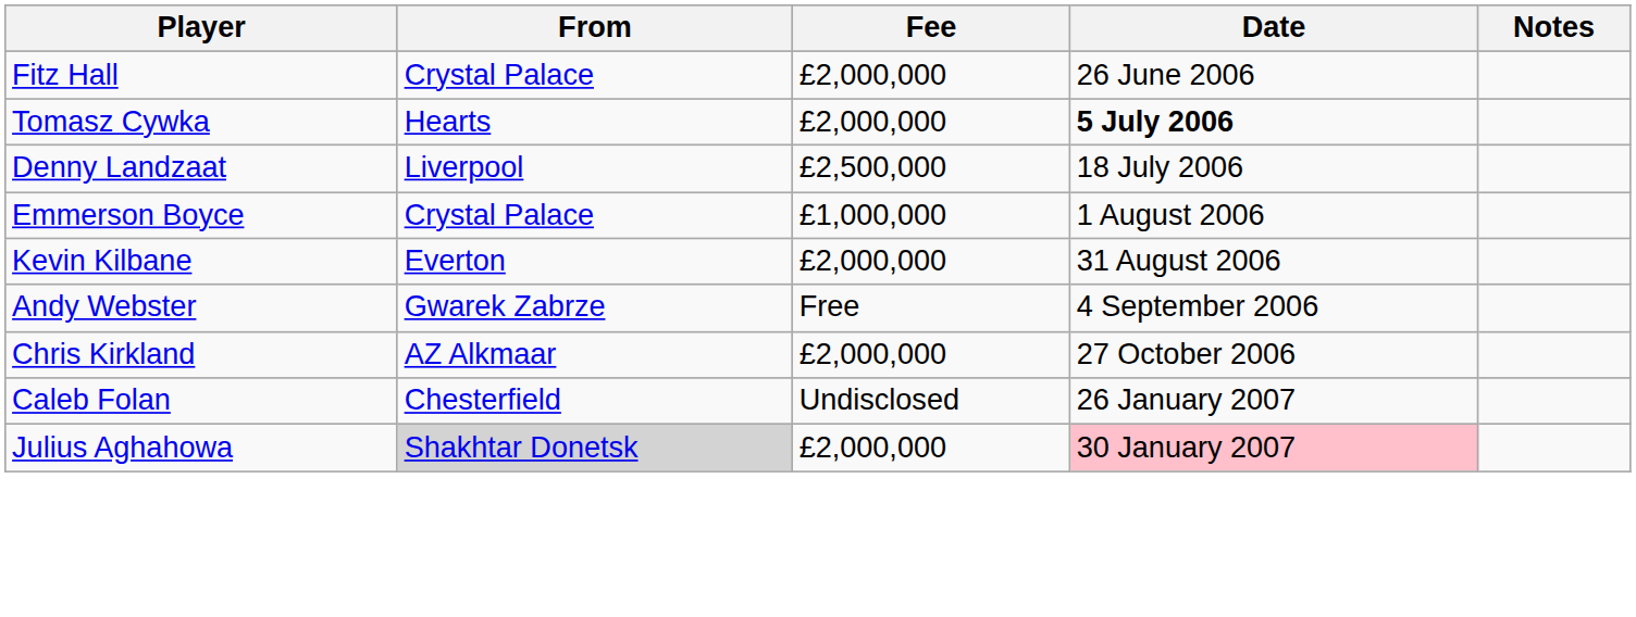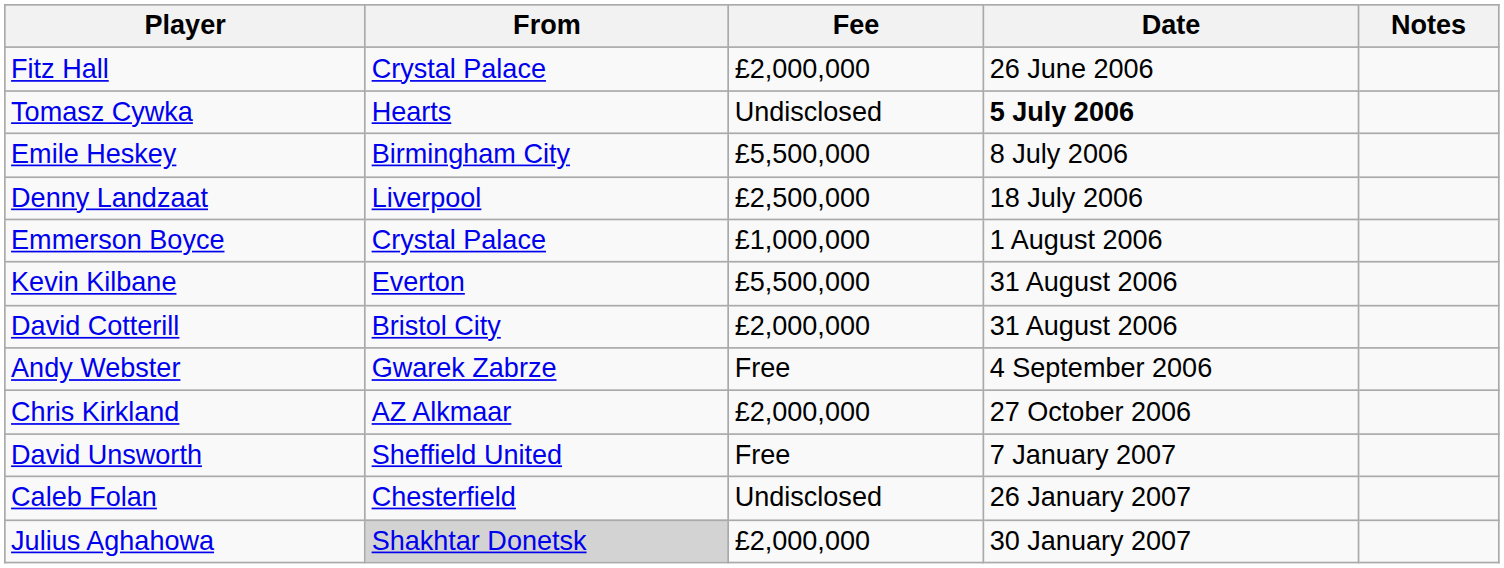 <table class="wikitable" style="text-align:center; width:70%; text-align:left">
 <tr>
 <th>Player</th>
 <th>From</th>
 <th>Fee</th>
 <th>Date</th>
 <th>Notes</th>
 </tr>
 <tr --->
 <td> <a href='#'>Fitz Hall</a></td>
 <td> <a href='#'>Crystal Palace</a></td>
 <td>£2,000,000</td>
 <td>26 June 2006</td>
 <td align="center"></td>
 </tr>
 <tr --->
 <td> <a href='#'>Tomasz Cywka</a></td>
 <td> <a href='#'>Hearts</a></td>
-<td>£2,000,000</td>
+<td>Undisclosed</td>
 <td><strong>5 July 2006</strong></td>
+<td align="center"></td>
+</tr>
+<tr --->
+<td> <a href='#'>Emile Heskey</a></td>
+<td> <a href='#'>Birmingham City</a></td>
+<td>£5,500,000</td>
+<td>8 July 2006</td>
 <td align="center"></td>
 </tr>
 <tr --->
 <td> <a href='#'>Denny Landzaat</a></td>
 <td> <a href='#'>Liverpool</a></td>
 <td>£2,500,000</td>
 <td>18 July 2006</td>
 <td align="center"></td>
 </tr>
 <tr --->
 <td> <a href='#'>Emmerson Boyce</a></td>
 <td> <a href='#'>Crystal Palace</a></td>
 <td>£1,000,000</td>
 <td>1 August 2006</td>
 <td align="center"></td>
 </tr>
 <tr --->
 <td> <a href='#'>Kevin Kilbane</a></td>
 <td> <a href='#'>Everton</a></td>
+<td>£5,500,000</td>
+<td>31 August 2006</td>
+<td align="center"></td>
+</tr>
+<tr --->
+<td> <a href='#'>David Cotterill</a></td>
+<td> <a href='#'>Bristol City</a></td>
 <td>£2,000,000</td>
 <td>31 August 2006</td>
 <td align="center"></td>
 </tr>
 <tr --->
 <td> <a href='#'>Andy Webster</a></td>
 <td> <a href='#'>Gwarek Zabrze</a></td>
 <td>Free</td>
 <td>4 September 2006</td>
 <td align="center"></td>
 </tr>
 <tr --->
 <td> <a href='#'>Chris Kirkland</a></td>
 <td> <a href='#'>AZ Alkmaar</a></td>
 <td>£2,000,000</td>
 <td>27 October 2006</td>
 <td align="center"></td>
 </tr>
 <tr --->
+<td> <a href='#'>David Unsworth</a></td>
+<td> <a href='#'>Sheffield United</a></td>
+<td>Free</td>
+<td>7 January 2007</td>
+<td align="center"></td>
+</tr>
+<tr --->
 <td> <a href='#'>Caleb Folan</a></td>
 <td> <a href='#'>Chesterfield</a></td>
 <td>Undisclosed</td>
 <td>26 January 2007</td>
 <td align="center"></td>
 </tr>
 <tr --->
 <td> <a href='#'>Julius Aghahowa</a></td>
 <td style="background: lightgrey;"> <a href='#'>Shakhtar Donetsk</a></td>
 <td>£2,000,000</td>
-<td style="background: pink;">30 January 2007</td>
+<td>30 January 2007</td>
 <td align="center"></td>
 </tr>
 </table>
